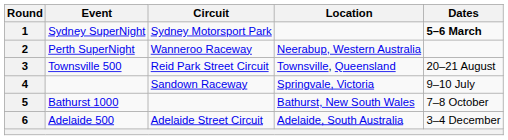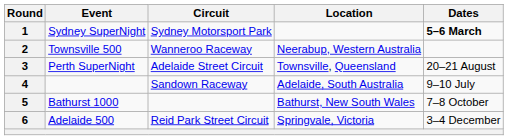 <table class="wikitable" style="font-size: 85%">
 <tr>
 <th>Round</th>
 <th>Event</th>
 <th>Circuit</th>
 <th>Location</th>
 <th>Dates</th>
 </tr>
 <tr>
 <th align="center">1</th>
 <td><a href='#'>Sydney SuperNight</a></td>
 <td> <a href='#'>Sydney Motorsport Park</a></td>
 <td></td>
 <td><strong>5–6 March</strong></td>
 </tr>
 <tr>
 <th align="center">2</th>
-<td><a href='#'>Perth SuperNight</a></td>
+<td><a href='#'>Townsville 500</a></td>
 <td> <a href='#'>Wanneroo Raceway</a></td>
 <td><a href='#'>Neerabup, Western Australia</a></td>
 <td></td>
 </tr>
 <tr>
 <th align="center">3</th>
-<td><a href='#'>Townsville 500</a></td>
-<td> <a href='#'>Reid Park Street Circuit</a></td>
+<td><a href='#'>Perth SuperNight</a></td>
+<td> <a href='#'>Adelaide Street Circuit</a></td>
 <td><a href='#'>Townsville</a>, <a href='#'>Queensland</a></td>
 <td>20–21 August</td>
 </tr>
 <tr>
 <th align="center">4</th>
 <td></td>
 <td> <a href='#'>Sandown Raceway</a></td>
-<td><a href='#'>Springvale, Victoria</a></td>
+<td><a href='#'>Adelaide, South Australia</a></td>
 <td>9–10 July</td>
 </tr>
 <tr>
 <th align="center">5</th>
 <td><a href='#'>Bathurst 1000</a></td>
 <td></td>
 <td><a href='#'>Bathurst, New South Wales</a></td>
 <td>7–8 October</td>
 </tr>
 <tr>
 <th align="center">6</th>
 <td><a href='#'>Adelaide 500</a></td>
-<td> <a href='#'>Adelaide Street Circuit</a></td>
-<td><a href='#'>Adelaide, South Australia</a></td>
+<td> <a href='#'>Reid Park Street Circuit</a></td>
+<td><a href='#'>Springvale, Victoria</a></td>
 <td>3–4 December</td>
 </tr>
 <tr>
 <th colspan="5"></th>
 </tr>
 </table>
